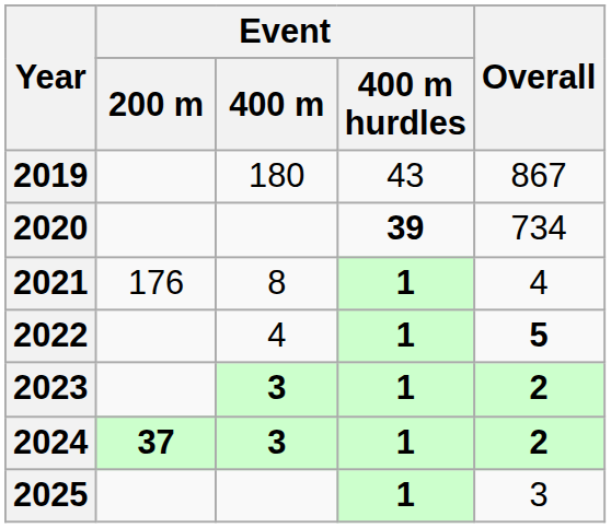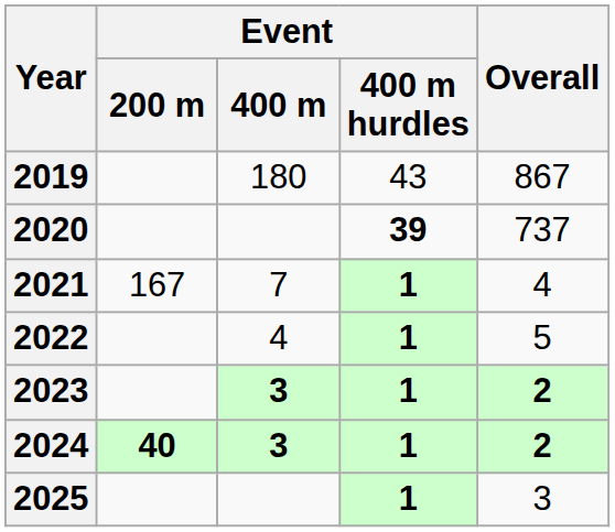 <table class="wikitable" style="text-align:center;">
 <tr>
 <th scope="col" rowspan="2">Year</th>
 <th scope="colgroup" colspan="3">Event</th>
 <th scope="col" style="width:50px;" rowspan="2">Overall</th>
 </tr>
 <tr>
 <th scope="col" style="width:50px;">200 m</th>
 <th scope="col" style="width:50px;">400 m</th>
 <th scope="col" style="width:50px;">400 m<br>hurdles</th>
 </tr>
 <tr>
 <th scope="row">2019</th>
 <td></td>
 <td>180</td>
 <td>43</td>
 <td>867</td>
 </tr>
 <tr>
 <th scope="row">2020</th>
 <td></td>
 <td></td>
 <td><strong>39</strong></td>
-<td>734</td>
+<td>737</td>
 </tr>
 <tr>
 <th scope="row">2021</th>
-<td>176</td>
-<td>8</td>
+<td>167</td>
+<td>7</td>
 <td bgcolor="#cfc"><strong>1</strong></td>
 <td>4</td>
 </tr>
 <tr>
 <th scope="row">2022</th>
 <td></td>
 <td>4</td>
 <td bgcolor="#cfc"><strong>1</strong></td>
-<td><strong>5</strong></td>
+<td>5</td>
 </tr>
 <tr>
 <th scope="row">2023</th>
 <td></td>
 <td bgcolor="#cfc"><strong>3</strong></td>
 <td bgcolor="#cfc"><strong>1</strong></td>
 <td bgcolor="#cfc"><strong>2</strong></td>
 </tr>
 <tr>
 <th scope="row">2024</th>
-<td bgcolor="#cfc"><strong>37</strong></td>
+<td bgcolor="#cfc"><strong>40</strong></td>
 <td bgcolor="#cfc"><strong>3</strong></td>
 <td bgcolor="#cfc"><strong>1</strong></td>
 <td bgcolor="#cfc"><strong>2</strong></td>
 </tr>
 <tr>
 <th scope="row">2025</th>
 <td></td>
 <td></td>
 <td bgcolor="#cfc"><strong>1</strong></td>
 <td>3</td>
 </tr>
 </table>
